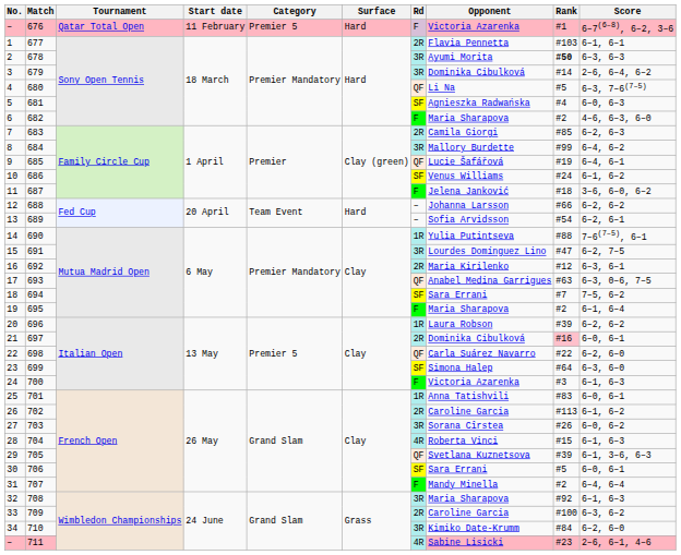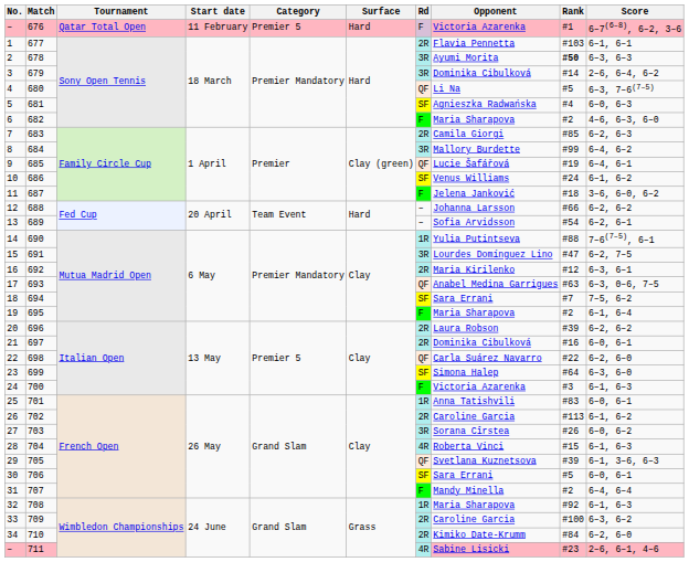 <table class="wikitable sortable">
 <tr>
 <th scope="col">No.</th>
 <th scope="col">Match</th>
 <th scope="col">Tournament</th>
 <th scope="col">Start date</th>
 <th scope="col">Category</th>
 <th scope="col">Surface</th>
 <th scope="col">Rd</th>
 <th scope="col">Opponent</th>
 <th scope="col">Rank</th>
 <th scope="col" class="unsortable">Score</th>
 </tr>
 <tr bgcolor=lightpink>
 <td>–</td>
 <td>676</td>
 <td><a href='#'>Qatar Total Open</a></td>
 <td>11 February</td>
 <td>Premier 5</td>
 <td>Hard</td>
 <td style="background:thistle;">F</td>
 <td> <a href='#'>Victoria Azarenka</a></td>
 <td>#1</td>
 <td>6–7<sup>(6–8)</sup>, 6–2, 3–6</td>
 </tr>
 <tr>
 <td>1</td>
 <td>677</td>
 <td style="background:#E9E9E9;" rowspan=6><a href='#'>Sony Open Tennis</a></td>
 <td rowspan=6>18 March</td>
 <td rowspan=6>Premier Mandatory</td>
 <td rowspan=6>Hard</td>
 <td style="background:#afeeee;">2R</td>
 <td> <a href='#'>Flavia Pennetta</a></td>
 <td>#103</td>
 <td>6–1, 6–1</td>
 </tr>
 <tr>
 <td>2</td>
 <td>678</td>
 <td style="background:#afeeee;">3R</td>
 <td> <a href='#'>Ayumi Morita</a></td>
 <td><strong>#50</strong></td>
 <td>6–3, 6–3</td>
 </tr>
 <tr>
 <td>3</td>
 <td>679</td>
 <td style="background:#afeeee;">3R</td>
 <td> <a href='#'>Dominika Cibulková</a></td>
 <td>#14</td>
 <td>2–6, 6–4, 6–2</td>
 </tr>
 <tr>
 <td>4</td>
 <td>680</td>
 <td style="background:#ffebdc;">QF</td>
 <td> <a href='#'>Li Na</a></td>
 <td>#5</td>
 <td>6–3, 7–6<sup>(7–5)</sup></td>
 </tr>
 <tr>
 <td>5</td>
 <td>681</td>
 <td style="background:yellow;">SF</td>
 <td> <a href='#'>Agnieszka Radwańska</a></td>
 <td>#4</td>
 <td>6–0, 6–3</td>
 </tr>
 <tr>
 <td>6</td>
 <td>682</td>
 <td style="background:lime;">F</td>
 <td> <a href='#'>Maria Sharapova</a></td>
 <td>#2</td>
 <td>4–6, 6–3, 6–0</td>
 </tr>
 <tr>
 <td>7</td>
 <td>683</td>
 <td style="background:#d4f1c5;" rowspan=5><a href='#'>Family Circle Cup</a></td>
 <td rowspan=5>1 April</td>
 <td rowspan=5>Premier</td>
 <td rowspan=5>Clay (green)</td>
 <td style="background:#afeeee;">2R</td>
 <td> <a href='#'>Camila Giorgi</a></td>
 <td>#85</td>
 <td>6–2, 6–3</td>
 </tr>
 <tr>
 <td>8</td>
 <td>684</td>
 <td style="background:#afeeee;">3R</td>
 <td> <a href='#'>Mallory Burdette</a></td>
 <td>#99</td>
 <td>6–4, 6–2</td>
 </tr>
 <tr>
 <td>9</td>
 <td>685</td>
 <td style="background:#ffebdc;">QF</td>
 <td> <a href='#'>Lucie Šafářová</a></td>
 <td>#19</td>
 <td>6–4, 6–1</td>
 </tr>
 <tr>
 <td>10</td>
 <td>686</td>
 <td style="background:yellow;">SF</td>
 <td> <a href='#'>Venus Williams</a></td>
 <td>#24</td>
 <td>6–1, 6–2</td>
 </tr>
 <tr>
 <td>11</td>
 <td>687</td>
 <td style="background:lime;">F</td>
 <td> <a href='#'>Jelena Janković</a></td>
 <td>#18</td>
 <td>3–6, 6–0, 6–2</td>
 </tr>
 <tr>
 <td>12</td>
 <td>688</td>
 <td bgcolor=ECF2FF rowspan=2><a href='#'>Fed Cup</a></td>
 <td rowspan=2>20 April</td>
 <td rowspan=2>Team Event</td>
 <td rowspan=2>Hard</td>
 <td>–</td>
 <td> <a href='#'>Johanna Larsson</a></td>
 <td>#66</td>
 <td>6–2, 6–2</td>
 </tr>
 <tr>
 <td>13</td>
 <td>689</td>
 <td>–</td>
 <td> <a href='#'>Sofia Arvidsson</a></td>
 <td>#54</td>
 <td>6–2, 6–1</td>
 </tr>
 <tr>
 <td>14</td>
 <td>690</td>
 <td style="background:#E9E9E9;" rowspan=6><a href='#'>Mutua Madrid Open</a></td>
 <td rowspan=6>6 May</td>
 <td rowspan=6>Premier Mandatory</td>
 <td rowspan=6>Clay</td>
 <td style="background:#afeeee;">1R</td>
 <td> <a href='#'>Yulia Putintseva</a></td>
 <td>#88</td>
 <td>7–6<sup>(7–5)</sup>, 6–1</td>
 </tr>
 <tr>
 <td>15</td>
 <td>691</td>
 <td style="background:#afeeee;">3R</td>
 <td> <a href='#'>Lourdes Domínguez Lino</a></td>
 <td>#47</td>
 <td>6–2, 7–5</td>
 </tr>
 <tr>
 <td>16</td>
 <td>692</td>
 <td style="background:#afeeee;">2R</td>
 <td> <a href='#'>Maria Kirilenko</a></td>
 <td>#12</td>
 <td>6–3, 6–1</td>
 </tr>
 <tr>
 <td>17</td>
 <td>693</td>
 <td style="background:#ffebdc;">QF</td>
 <td> <a href='#'>Anabel Medina Garrigues</a></td>
 <td>#63</td>
 <td>6–3, 0–6, 7–5</td>
 </tr>
 <tr>
 <td>18</td>
 <td>694</td>
 <td style="background:yellow;">SF</td>
 <td> <a href='#'>Sara Errani</a></td>
 <td>#7</td>
 <td>7–5, 6–2</td>
 </tr>
 <tr>
 <td>19</td>
 <td>695</td>
 <td style="background:lime;">F</td>
 <td> <a href='#'>Maria Sharapova</a></td>
 <td>#2</td>
 <td>6–1, 6–4</td>
 </tr>
 <tr>
 <td>20</td>
 <td>696</td>
 <td style="background:#E9E9E9;" rowspan=5><a href='#'>Italian Open</a></td>
 <td rowspan=5>13 May</td>
 <td rowspan=5>Premier 5</td>
 <td rowspan=5>Clay</td>
-<td style="background:#afeeee;">1R</td>
+<td style="background:#afeeee;">2R</td>
 <td> <a href='#'>Laura Robson</a></td>
 <td>#39</td>
 <td>6–2, 6–2</td>
 </tr>
 <tr>
 <td>21</td>
 <td>697</td>
 <td style="background:#afeeee;">2R</td>
 <td> <a href='#'>Dominika Cibulková</a></td>
-<td style="background: pink;">#16</td>
+<td>#16</td>
 <td>6–0, 6–1</td>
 </tr>
 <tr>
 <td>22</td>
 <td>698</td>
 <td style="background:#ffebdc;">QF</td>
 <td> <a href='#'>Carla Suárez Navarro</a></td>
 <td>#22</td>
 <td>6–2, 6–0</td>
 </tr>
 <tr>
 <td>23</td>
 <td>699</td>
 <td style="background:yellow;">SF</td>
 <td> <a href='#'>Simona Halep</a></td>
 <td>#64</td>
 <td>6–3, 6–0</td>
 </tr>
 <tr>
 <td>24</td>
 <td>700</td>
 <td style="background:lime;">F</td>
 <td> <a href='#'>Victoria Azarenka</a></td>
 <td>#3</td>
 <td>6–1, 6–3</td>
 </tr>
 <tr>
 <td>25</td>
 <td>701</td>
 <td style="background:#f3e6d7;" rowspan=7><a href='#'>French Open</a></td>
 <td rowspan=7>26 May</td>
 <td rowspan=7>Grand Slam</td>
 <td rowspan=7>Clay</td>
 <td style="background:#afeeee;">1R</td>
 <td> <a href='#'>Anna Tatishvili</a></td>
 <td>#83</td>
 <td>6–0, 6–1</td>
 </tr>
 <tr>
 <td>26</td>
 <td>702</td>
 <td style="background:#afeeee;">2R</td>
 <td> <a href='#'>Caroline Garcia</a></td>
 <td>#113</td>
 <td>6–1, 6–2</td>
 </tr>
 <tr>
 <td>27</td>
 <td>703</td>
 <td style="background:#afeeee;">3R</td>
 <td> <a href='#'>Sorana Cîrstea</a></td>
 <td>#26</td>
 <td>6–0, 6–2</td>
 </tr>
 <tr>
 <td>28</td>
 <td>704</td>
 <td style="background:#afeeee;">4R</td>
 <td> <a href='#'>Roberta Vinci</a></td>
 <td>#15</td>
 <td>6–1, 6–3</td>
 </tr>
 <tr>
 <td>29</td>
 <td>705</td>
 <td style="background:#ffebdc;">QF</td>
 <td> <a href='#'>Svetlana Kuznetsova</a></td>
 <td>#39</td>
 <td>6–1, 3–6, 6–3</td>
 </tr>
 <tr>
 <td>30</td>
 <td>706</td>
 <td style="background:yellow;">SF</td>
 <td> <a href='#'>Sara Errani</a></td>
 <td>#5</td>
 <td>6–0, 6–1</td>
 </tr>
 <tr>
 <td>31</td>
 <td>707</td>
 <td style="background:lime;">F</td>
 <td> <a href='#'>Mandy Minella</a></td>
 <td>#2</td>
 <td>6–4, 6–4</td>
 </tr>
 <tr>
 <td>32</td>
 <td>708</td>
 <td style="background:#f3e6d7;" rowspan=4><a href='#'>Wimbledon Championships</a></td>
 <td rowspan=4>24 June</td>
 <td rowspan=4>Grand Slam</td>
 <td rowspan=4>Grass</td>
-<td style="background:#afeeee;">3R</td>
+<td style="background:#afeeee;">1R</td>
 <td> <a href='#'>Maria Sharapova</a></td>
 <td>#92</td>
 <td>6–1, 6–3</td>
 </tr>
 <tr>
 <td>33</td>
 <td>709</td>
 <td style="background:#afeeee;">2R</td>
 <td> <a href='#'>Caroline Garcia</a></td>
 <td>#100</td>
 <td>6–3, 6–2</td>
 </tr>
 <tr>
 <td>34</td>
 <td>710</td>
-<td style="background:#afeeee;">3R</td>
+<td style="background:#afeeee;">2R</td>
 <td> <a href='#'>Kimiko Date-Krumm</a></td>
 <td>#84</td>
 <td>6–2, 6–0</td>
 </tr>
 <tr bgcolor=lightpink>
 <td>–</td>
 <td>711</td>
 <td style="background:#afeeee;">4R</td>
 <td> <a href='#'>Sabine Lisicki</a></td>
 <td>#23</td>
 <td>2–6, 6–1, 4–6</td>
 </tr>
 </table>
